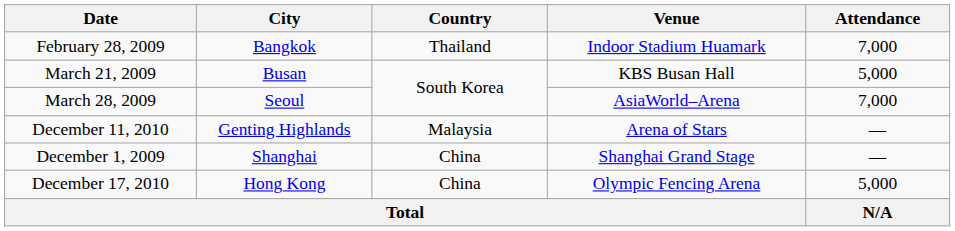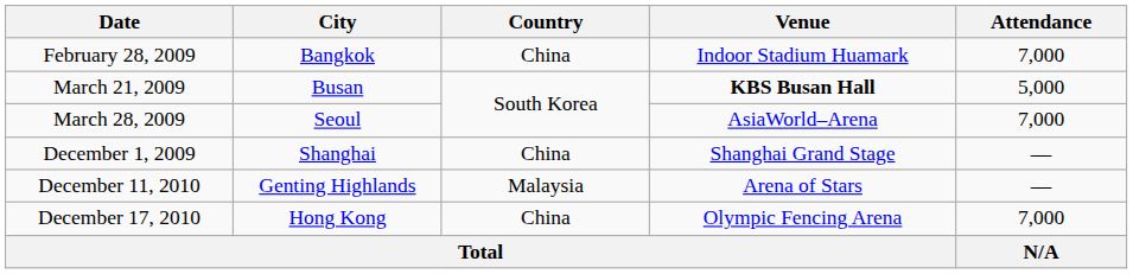 <table class="wikitable plainrowheaders" style="text-align:center;">
 <tr>
 <th scope="col" style="width:11em;">Date</th>
 <th scope="col" style="width:10em;">City</th>
 <th scope="col" style="width:10em;">Country</th>
 <th scope="col" style="width:15em;">Venue</th>
 <th scope="col" style="width:8em;">Attendance</th>
 </tr>
 <tr>
 <td>February 28, 2009</td>
 <td><a href='#'>Bangkok</a></td>
-<td>Thailand</td>
+<td>China</td>
 <td><a href='#'>Indoor Stadium Huamark</a></td>
 <td>7,000</td>
 </tr>
 <tr>
 <td>March 21, 2009</td>
 <td><a href='#'>Busan</a></td>
 <td rowspan="2">South Korea</td>
-<td>KBS Busan Hall</td>
+<td><strong>KBS Busan Hall</strong></td>
 <td>5,000</td>
 </tr>
 <tr>
 <td>March 28, 2009</td>
 <td><a href='#'>Seoul</a></td>
 <td><a href='#'>AsiaWorld–Arena</a></td>
 <td>7,000</td>
 </tr>
 <tr>
+<td>December 1, 2009</td>
+<td><a href='#'>Shanghai</a></td>
+<td>China</td>
+<td><a href='#'>Shanghai Grand Stage</a></td>
+<td>—</td>
+</tr>
+<tr>
 <td>December 11, 2010</td>
 <td><a href='#'>Genting Highlands</a></td>
 <td>Malaysia</td>
 <td><a href='#'>Arena of Stars</a></td>
 <td>—</td>
 </tr>
 <tr>
-<td>December 1, 2009</td>
-<td><a href='#'>Shanghai</a></td>
-<td>China</td>
-<td><a href='#'>Shanghai Grand Stage</a></td>
-<td>—</td>
-</tr>
-<tr>
 <td>December 17, 2010</td>
 <td><a href='#'>Hong Kong</a></td>
 <td>China</td>
 <td><a href='#'>Olympic Fencing Arena</a></td>
-<td>5,000</td>
+<td>7,000</td>
 </tr>
 <tr>
 <th colspan="4">Total</th>
 <th>N/A</th>
 </tr>
 </table>
